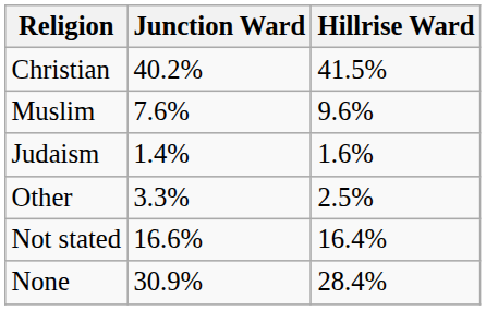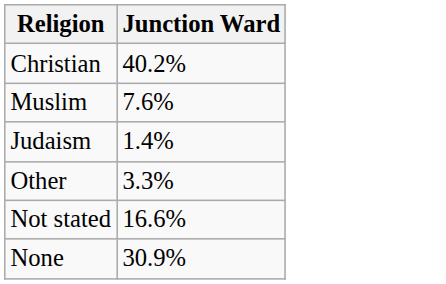 <table class="wikitable sortable">
 <tr>
 <th>Religion</th>
 <th>Junction Ward</th>
-<th>Hillrise Ward</th>
 </tr>
 <tr>
 <td>Christian</td>
 <td>40.2%</td>
-<td>41.5%</td>
 </tr>
 <tr>
 <td>Muslim</td>
 <td>7.6%</td>
-<td>9.6%</td>
 </tr>
 <tr>
 <td>Judaism</td>
 <td>1.4%</td>
-<td>1.6%</td>
 </tr>
 <tr>
 <td>Other</td>
 <td>3.3%</td>
-<td>2.5%</td>
 </tr>
 <tr>
 <td>Not stated</td>
 <td>16.6%</td>
-<td>16.4%</td>
 </tr>
 <tr>
 <td>None</td>
 <td>30.9%</td>
-<td>28.4%</td>
 </tr>
 </table>
